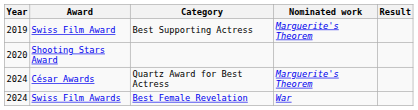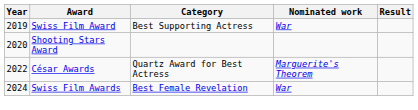 <table class="wikitable sortable">
 <tr>
 <th>Year</th>
 <th>Award</th>
 <th>Category</th>
 <th>Nominated work</th>
 <th>Result</th>
 </tr>
 <tr>
 <td>2019</td>
 <td><a href='#'>Swiss Film Award</a></td>
 <td>Best Supporting Actress</td>
-<td><em><a href='#'>Marguerite's Theorem</a></em></td>
+<td><em><a href='#'>War</a></em></td>
 <td></td>
 </tr>
 <tr>
 <td>2020</td>
 <td><a href='#'>Shooting Stars Award</a></td>
 <td></td>
 <td></td>
 <td></td>
 </tr>
 <tr>
-<td>2024</td>
+<td>2022</td>
 <td><a href='#'>César Awards</a></td>
 <td>Quartz Award for Best Actress</td>
 <td><em><a href='#'>Marguerite's Theorem</a></em></td>
 <td></td>
 </tr>
 <tr>
 <td>2024</td>
 <td><a href='#'>Swiss Film Awards</a></td>
 <td><a href='#'>Best Female Revelation</a></td>
 <td><em><a href='#'>War</a></em></td>
 <td></td>
 </tr>
 </table>
